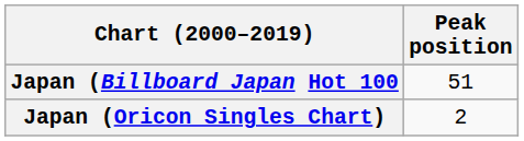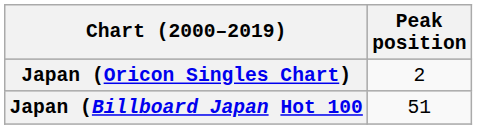 <table class="wikitable sortable plainrowheaders" style="text-align:center">
 <tr>
 <th scope="col">Chart (2000–2019)</th>
 <th scope="col">Peak<br> position</th>
 </tr>
 <tr>
+<th scope="row">Japan (<a href='#'>Oricon Singles Chart</a>)</th>
+<td>2</td>
+</tr>
+<tr>
 <th scope="row">Japan (<em><a href='#'>Billboard Japan</a></em> <a href='#'>Hot 100</a></th>
 <td>51</td>
 </tr>
-<tr>
-<th scope="row">Japan (<a href='#'>Oricon Singles Chart</a>)</th>
-<td>2</td>
-</tr>
 </table>
